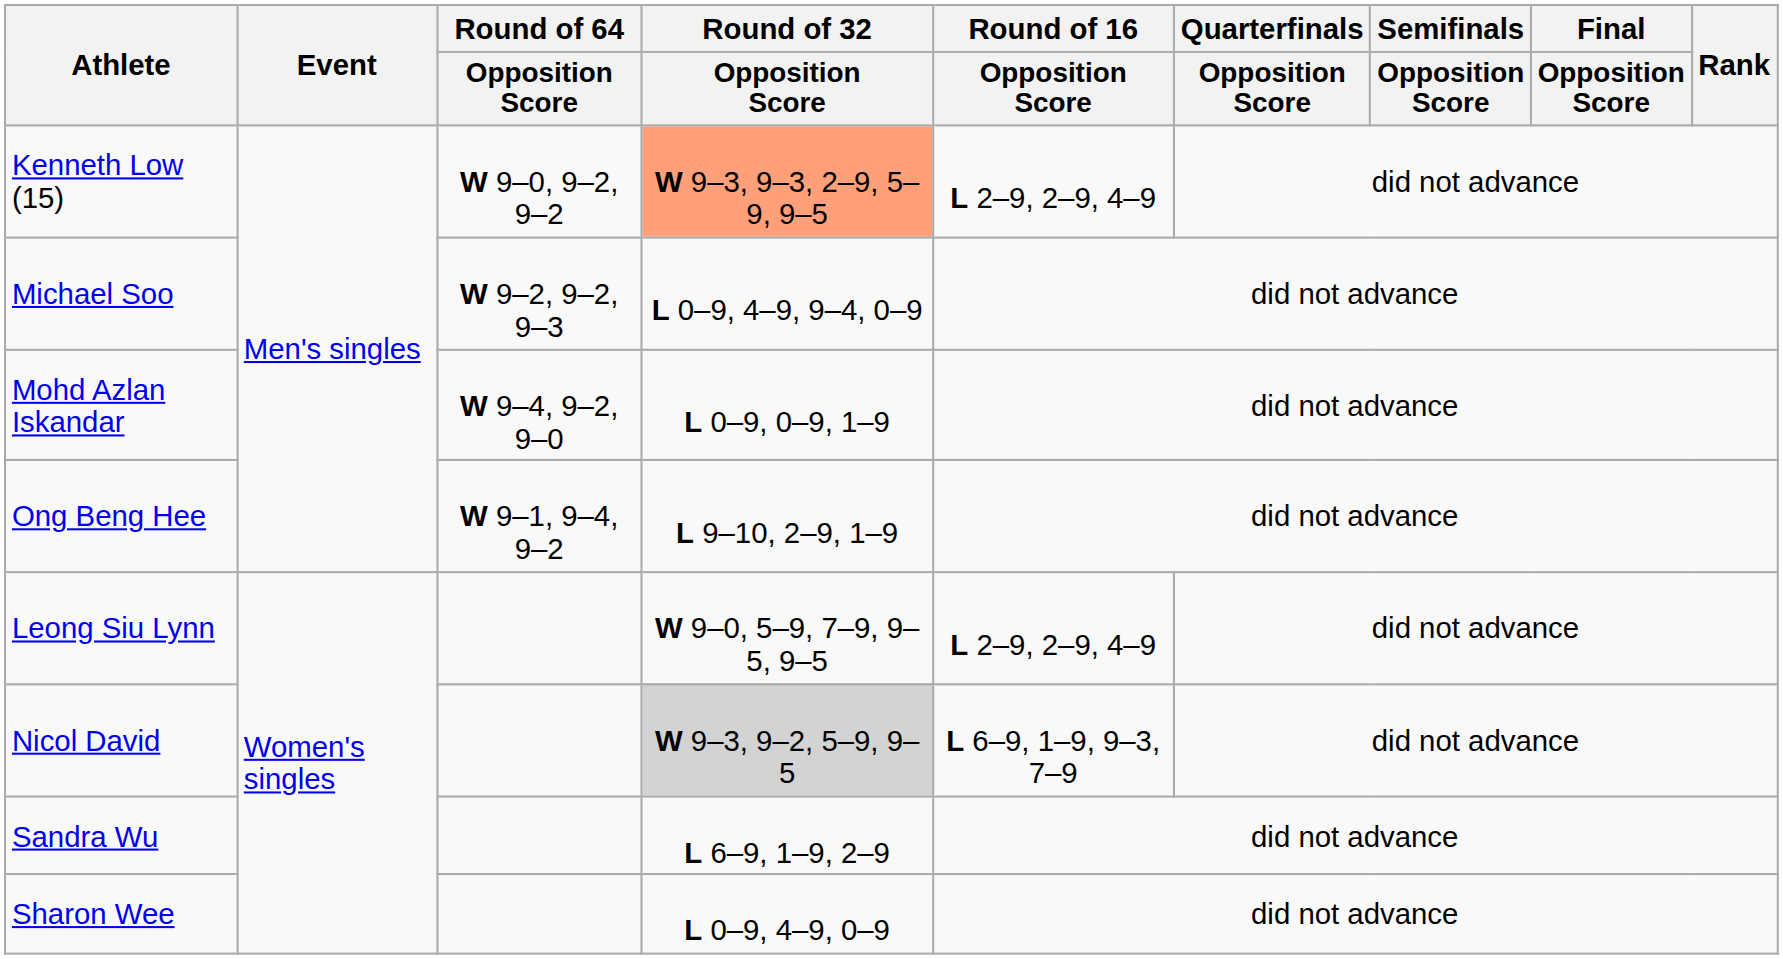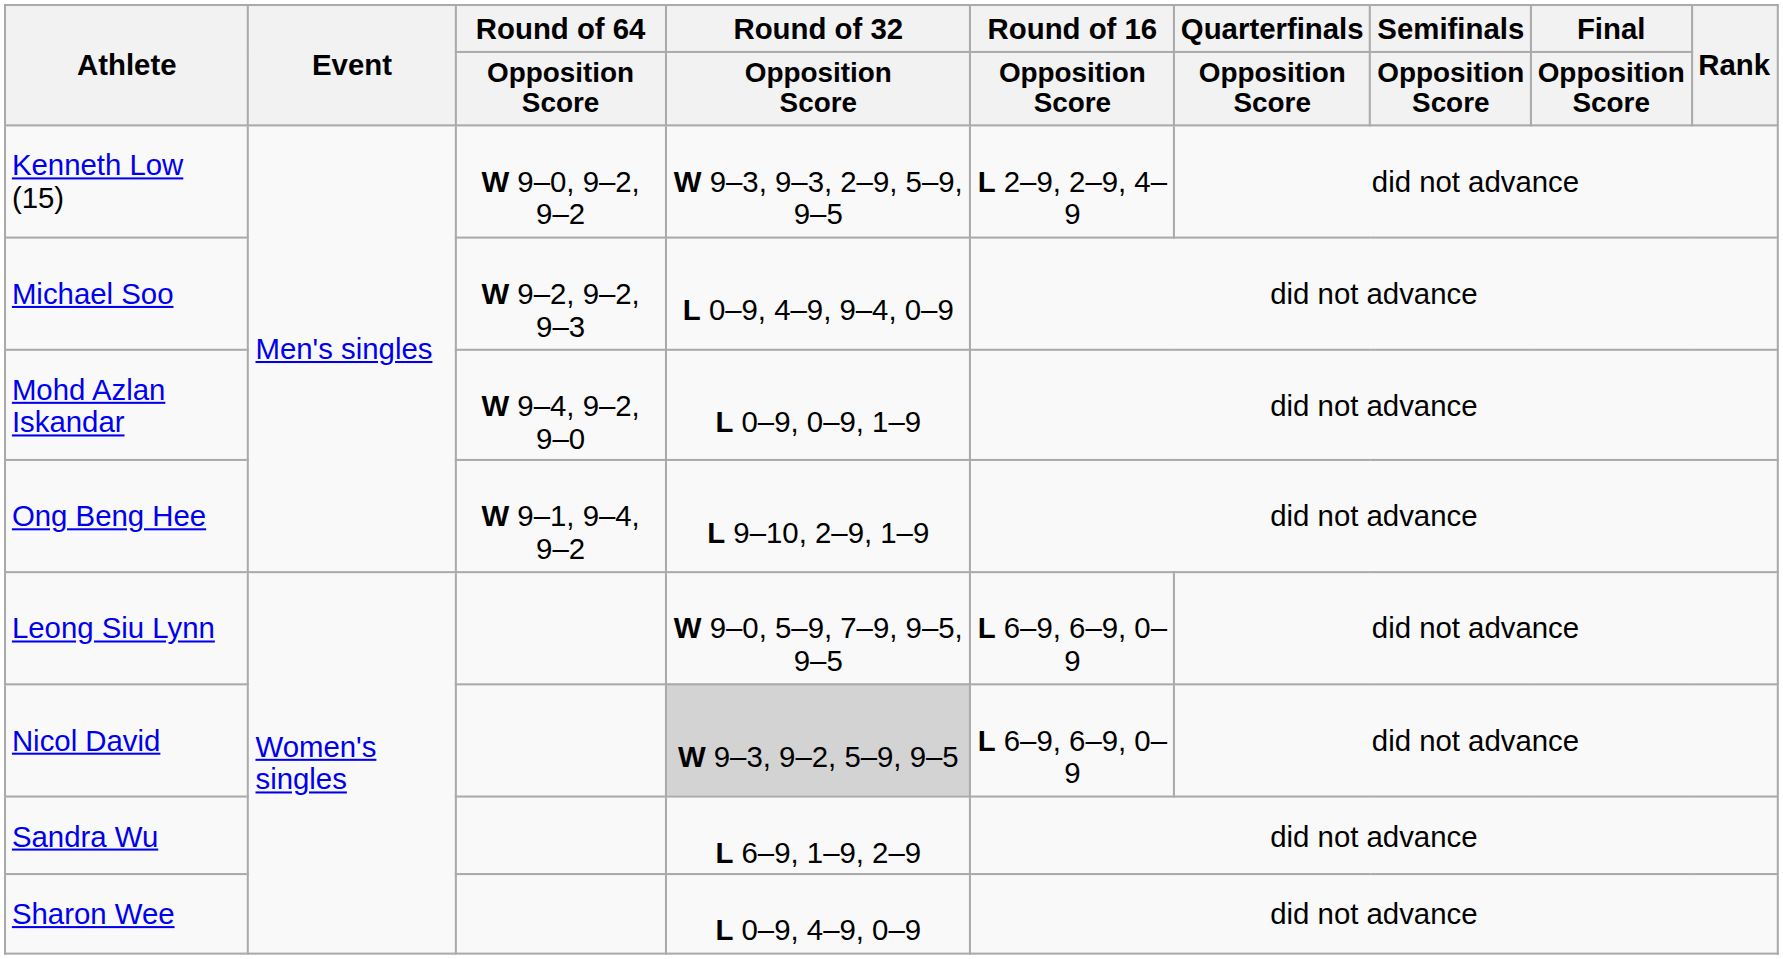 <table class="wikitable" style="font-size:90%;">
 <tr>
 <th rowspan=2>Athlete</th>
 <th rowspan=2>Event</th>
 <th>Round of 64</th>
 <th>Round of 32</th>
 <th>Round of 16</th>
 <th>Quarterfinals</th>
 <th>Semifinals</th>
 <th>Final</th>
 <th rowspan=2>Rank</th>
 </tr>
 <tr style="font-size:95%">
 <th>Opposition<br>Score</th>
 <th>Opposition<br>Score</th>
 <th>Opposition<br>Score</th>
 <th>Opposition<br>Score</th>
 <th>Opposition<br>Score</th>
 <th>Opposition<br>Score</th>
 </tr>
 <tr align=center>
 <td align=left><a href='#'>Kenneth Low</a> (15)</td>
 <td align=left rowspan=4><a href='#'>Men's singles</a></td>
 <td><br><strong>W</strong> 9–0, 9–2, 9–2</td>
-<td style="background: lightsalmon;"><br><strong>W</strong> 9–3, 9–3, 2–9, 5–9, 9–5</td>
+<td><br><strong>W</strong> 9–3, 9–3, 2–9, 5–9, 9–5</td>
 <td><br><strong>L</strong> 2–9, 2–9, 4–9</td>
 <td colspan=4>did not advance</td>
 </tr>
 <tr align=center>
 <td align=left><a href='#'>Michael Soo</a></td>
 <td><br><strong>W</strong> 9–2, 9–2, 9–3</td>
 <td><br><strong>L</strong> 0–9, 4–9, 9–4, 0–9</td>
 <td colspan=5>did not advance</td>
 </tr>
 <tr align=center>
 <td align=left><a href='#'>Mohd Azlan Iskandar</a></td>
 <td><br><strong>W</strong> 9–4, 9–2, 9–0</td>
 <td><br><strong>L</strong> 0–9, 0–9, 1–9</td>
 <td colspan=5>did not advance</td>
 </tr>
 <tr align=center>
 <td align=left><a href='#'>Ong Beng Hee</a></td>
 <td><br><strong>W</strong> 9–1, 9–4, 9–2</td>
 <td><br><strong>L</strong> 9–10, 2–9, 1–9</td>
 <td colspan=5>did not advance</td>
 </tr>
 <tr align=center>
 <td align=left><a href='#'>Leong Siu Lynn</a></td>
 <td align=left rowspan=4><a href='#'>Women's singles</a></td>
 <td></td>
 <td><br><strong>W</strong> 9–0, 5–9, 7–9, 9–5, 9–5</td>
-<td><br><strong>L</strong> 2–9, 2–9, 4–9</td>
+<td><br><strong>L</strong> 6–9, 6–9, 0–9</td>
 <td colspan=4>did not advance</td>
 </tr>
 <tr align=center>
 <td align=left><a href='#'>Nicol David</a></td>
 <td></td>
 <td style="background: lightgrey;"><br><strong>W</strong> 9–3, 9–2, 5–9, 9–5</td>
-<td><br><strong>L</strong> 6–9, 1–9, 9–3, 7–9</td>
+<td><br><strong>L</strong> 6–9, 6–9, 0–9</td>
 <td colspan=4>did not advance</td>
 </tr>
 <tr align=center>
 <td align=left><a href='#'>Sandra Wu</a></td>
 <td></td>
 <td><br><strong>L</strong> 6–9, 1–9, 2–9</td>
 <td colspan=5>did not advance</td>
 </tr>
 <tr align=center>
 <td align=left><a href='#'>Sharon Wee</a></td>
 <td></td>
 <td><br><strong>L</strong> 0–9, 4–9, 0–9</td>
 <td colspan=5>did not advance</td>
 </tr>
 </table>
